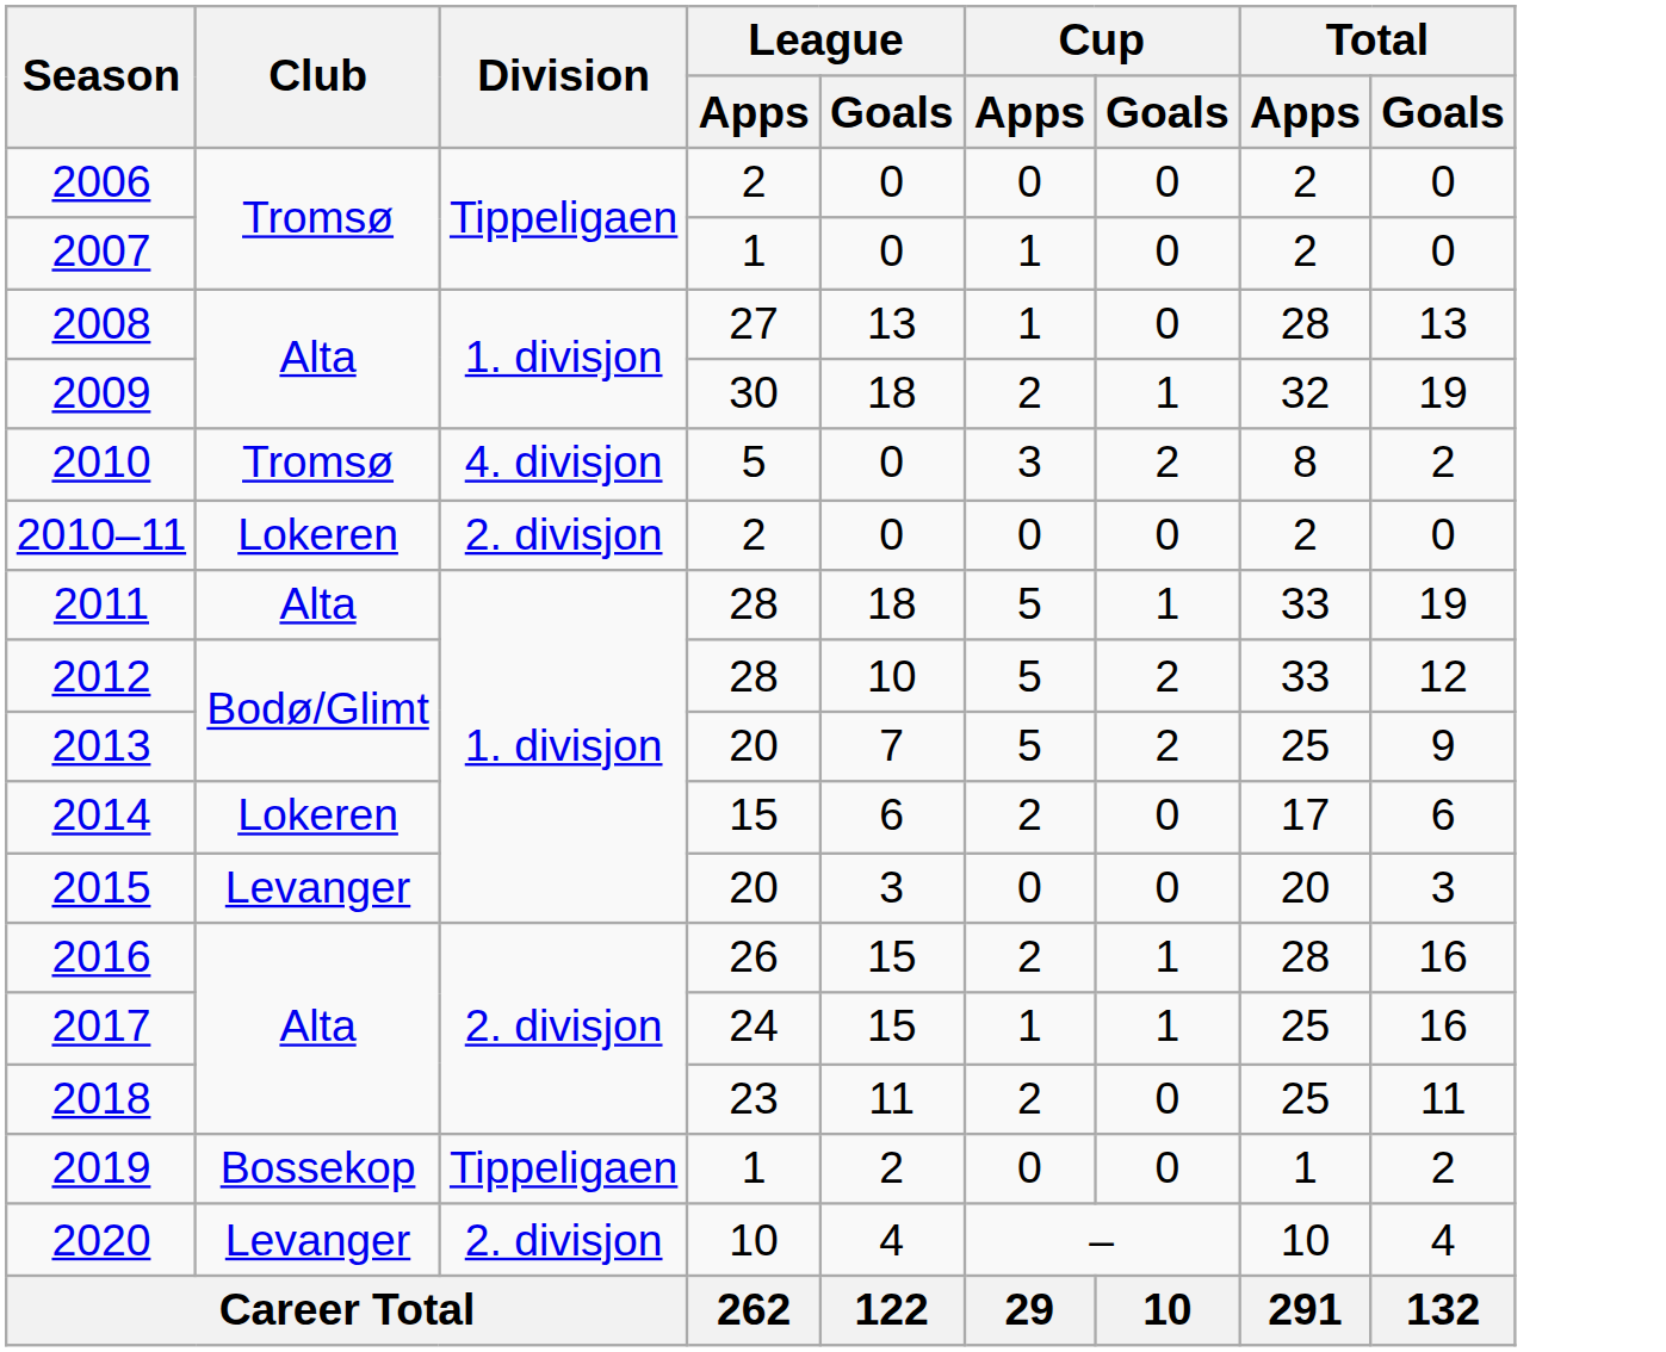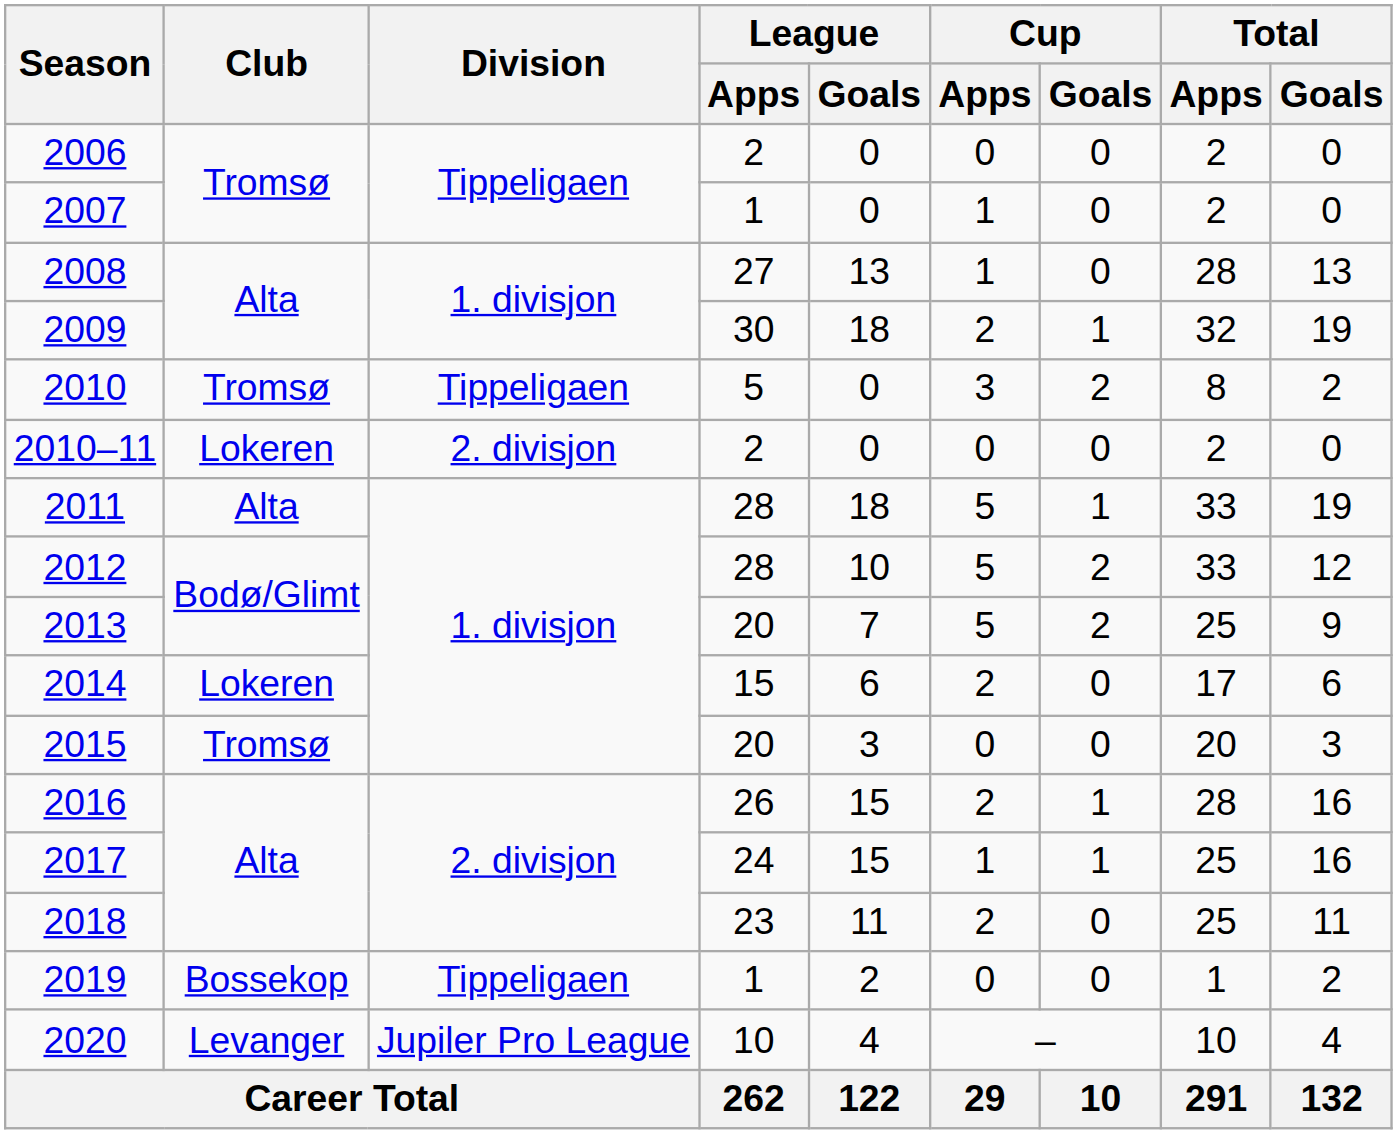 <table class="wikitable" style="text-align: center;">
 <tr>
 <th rowspan="2">Season</th>
 <th rowspan="2">Club</th>
 <th rowspan="2">Division</th>
 <th colspan="2">League</th>
 <th colspan="2">Cup</th>
 <th colspan="2">Total</th>
 </tr>
 <tr>
 <th>Apps</th>
 <th>Goals</th>
 <th>Apps</th>
 <th>Goals</th>
 <th>Apps</th>
 <th>Goals</th>
 </tr>
 <tr>
 <td><a href='#'>2006</a></td>
 <td rowspan="2" valign="center"><a href='#'>Tromsø</a></td>
 <td rowspan="2" valign="center"><a href='#'>Tippeligaen</a></td>
 <td>2</td>
 <td>0</td>
 <td>0</td>
 <td>0</td>
 <td>2</td>
 <td>0</td>
 </tr>
 <tr>
 <td><a href='#'>2007</a></td>
 <td>1</td>
 <td>0</td>
 <td>1</td>
 <td>0</td>
 <td>2</td>
 <td>0</td>
 </tr>
 <tr>
 <td><a href='#'>2008</a></td>
 <td rowspan="2" valign="center"><a href='#'>Alta</a></td>
 <td rowspan="2" valign="center"><a href='#'>1. divisjon</a></td>
 <td>27</td>
 <td>13</td>
 <td>1</td>
 <td>0</td>
 <td>28</td>
 <td>13</td>
 </tr>
 <tr>
 <td><a href='#'>2009</a></td>
 <td>30</td>
 <td>18</td>
 <td>2</td>
 <td>1</td>
 <td>32</td>
 <td>19</td>
 </tr>
 <tr>
 <td><a href='#'>2010</a></td>
 <td rowspan="1" valign="center"><a href='#'>Tromsø</a></td>
-<td rowspan="1" valign="center"><a href='#'>4. divisjon</a></td>
+<td rowspan="1" valign="center"><a href='#'>Tippeligaen</a></td>
 <td>5</td>
 <td>0</td>
 <td>3</td>
 <td>2</td>
 <td>8</td>
 <td>2</td>
 </tr>
 <tr>
 <td><a href='#'>2010–11</a></td>
 <td rowspan="1" valign="center"><a href='#'>Lokeren</a></td>
 <td rowspan="1" valign="center"><a href='#'>2. divisjon</a></td>
 <td>2</td>
 <td>0</td>
 <td>0</td>
 <td>0</td>
 <td>2</td>
 <td>0</td>
 </tr>
 <tr>
 <td><a href='#'>2011</a></td>
 <td rowspan="1" valign="center"><a href='#'>Alta</a></td>
 <td rowspan="5" valign="center"><a href='#'>1. divisjon</a></td>
 <td>28</td>
 <td>18</td>
 <td>5</td>
 <td>1</td>
 <td>33</td>
 <td>19</td>
 </tr>
 <tr>
 <td><a href='#'>2012</a></td>
 <td rowspan="2" valign="center"><a href='#'>Bodø/Glimt</a></td>
 <td>28</td>
 <td>10</td>
 <td>5</td>
 <td>2</td>
 <td>33</td>
 <td>12</td>
 </tr>
 <tr>
 <td><a href='#'>2013</a></td>
 <td>20</td>
 <td>7</td>
 <td>5</td>
 <td>2</td>
 <td>25</td>
 <td>9</td>
 </tr>
 <tr>
 <td><a href='#'>2014</a></td>
 <td rowspan="1" valign="center"><a href='#'>Lokeren</a></td>
 <td>15</td>
 <td>6</td>
 <td>2</td>
 <td>0</td>
 <td>17</td>
 <td>6</td>
 </tr>
 <tr>
 <td><a href='#'>2015</a></td>
-<td rowspan="1" valign="center"><a href='#'>Levanger</a></td>
+<td rowspan="1" valign="center"><a href='#'>Tromsø</a></td>
 <td>20</td>
 <td>3</td>
 <td>0</td>
 <td>0</td>
 <td>20</td>
 <td>3</td>
 </tr>
 <tr>
 <td><a href='#'>2016</a></td>
 <td rowspan="3" valign="center"><a href='#'>Alta</a></td>
 <td rowspan="3" valign="center"><a href='#'>2. divisjon</a></td>
 <td>26</td>
 <td>15</td>
 <td>2</td>
 <td>1</td>
 <td>28</td>
 <td>16</td>
 </tr>
 <tr>
 <td><a href='#'>2017</a></td>
 <td>24</td>
 <td>15</td>
 <td>1</td>
 <td>1</td>
 <td>25</td>
 <td>16</td>
 </tr>
 <tr>
 <td><a href='#'>2018</a></td>
 <td>23</td>
 <td>11</td>
 <td>2</td>
 <td>0</td>
 <td>25</td>
 <td>11</td>
 </tr>
 <tr>
 <td><a href='#'>2019</a></td>
 <td rowspan="1" valign="center"><a href='#'>Bossekop</a></td>
 <td rowspan="1" valign="center"><a href='#'>Tippeligaen</a></td>
 <td>1</td>
 <td>2</td>
 <td>0</td>
 <td>0</td>
 <td>1</td>
 <td>2</td>
 </tr>
 <tr>
 <td><a href='#'>2020</a></td>
 <td rowspan="1" valign="center"><a href='#'>Levanger</a></td>
-<td rowspan="1" valign="center"><a href='#'>2. divisjon</a></td>
+<td rowspan="1" valign="center"><a href='#'>Jupiler Pro League</a></td>
 <td>10</td>
 <td>4</td>
 <td colspan=2>–</td>
 <td>10</td>
 <td>4</td>
 </tr>
 <tr>
 <th colspan="3">Career Total</th>
 <th>262</th>
 <th>122</th>
 <th>29</th>
 <th>10</th>
 <th>291</th>
 <th>132</th>
 </tr>
 </table>
